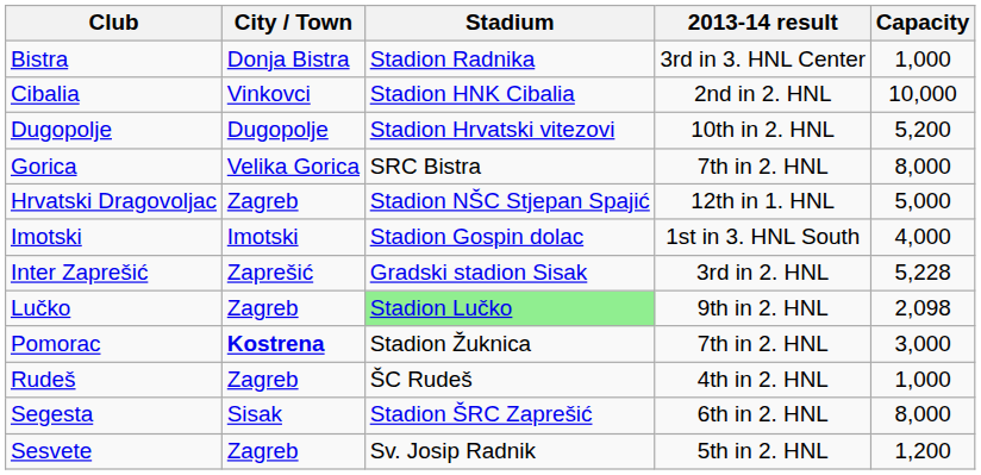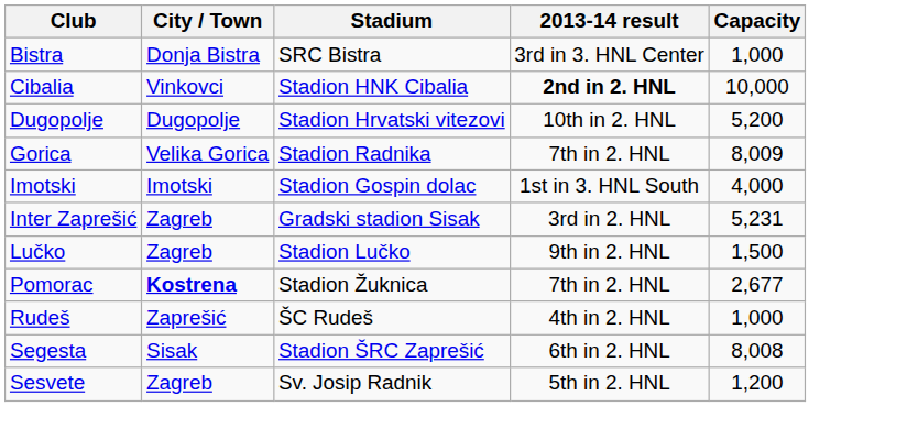 <table class="wikitable sortable">
 <tr>
 <th>Club</th>
 <th>City / Town</th>
 <th>Stadium</th>
 <th>2013-14 result</th>
 <th>Capacity</th>
 </tr>
 <tr>
 <td><a href='#'>Bistra</a></td>
 <td><a href='#'>Donja Bistra</a></td>
-<td><a href='#'>Stadion Radnika</a></td>
+<td>SRC Bistra</td>
 <td align="center">3rd in 3. HNL Center</td>
 <td align="center">1,000</td>
 </tr>
 <tr>
 <td><a href='#'>Cibalia</a></td>
 <td><a href='#'>Vinkovci</a></td>
 <td><a href='#'>Stadion HNK Cibalia</a></td>
-<td align="center">2nd in 2. HNL</td>
+<td align="center"><strong>2nd in 2. HNL</strong></td>
 <td align="center">10,000</td>
 </tr>
 <tr>
 <td><a href='#'>Dugopolje</a></td>
 <td><a href='#'>Dugopolje</a></td>
 <td><a href='#'>Stadion Hrvatski vitezovi</a></td>
 <td align="center">10th in 2. HNL</td>
 <td align="center">5,200</td>
 </tr>
 <tr>
 <td><a href='#'>Gorica</a></td>
 <td><a href='#'>Velika Gorica</a></td>
-<td>SRC Bistra</td>
+<td><a href='#'>Stadion Radnika</a></td>
 <td align="center">7th in 2. HNL</td>
-<td align="center">8,000</td>
-</tr>
-<tr>
-<td><a href='#'>Hrvatski Dragovoljac</a></td>
-<td><a href='#'>Zagreb</a></td>
-<td><a href='#'>Stadion NŠC Stjepan Spajić</a></td>
-<td align="center">12th in 1. HNL</td>
-<td align="center">5,000</td>
+<td align="center">8,009</td>
 </tr>
 <tr>
 <td><a href='#'>Imotski</a></td>
 <td><a href='#'>Imotski</a></td>
 <td><a href='#'>Stadion Gospin dolac</a></td>
 <td align="center">1st in 3. HNL South</td>
 <td align="center">4,000</td>
 </tr>
 <tr>
 <td><a href='#'>Inter Zaprešić</a></td>
-<td><a href='#'>Zaprešić</a></td>
+<td><a href='#'>Zagreb</a></td>
 <td><a href='#'>Gradski stadion Sisak</a></td>
 <td align="center">3rd in 2. HNL</td>
-<td align="center">5,228</td>
+<td align="center">5,231</td>
 </tr>
 <tr>
 <td><a href='#'>Lučko</a></td>
 <td><a href='#'>Zagreb</a></td>
-<td style="background: lightgreen;"><a href='#'>Stadion Lučko</a></td>
+<td><a href='#'>Stadion Lučko</a></td>
 <td align="center">9th in 2. HNL</td>
-<td align="center">2,098</td>
+<td align="center">1,500</td>
 </tr>
 <tr>
 <td><a href='#'>Pomorac</a></td>
 <td><strong><a href='#'>Kostrena</a></strong></td>
 <td>Stadion Žuknica</td>
 <td align="center">7th in 2. HNL</td>
-<td align="center">3,000</td>
+<td align="center">2,677</td>
 </tr>
 <tr>
 <td><a href='#'>Rudeš</a></td>
-<td><a href='#'>Zagreb</a></td>
+<td><a href='#'>Zaprešić</a></td>
 <td>ŠC Rudeš</td>
 <td align="center">4th in 2. HNL</td>
 <td align="center">1,000</td>
 </tr>
 <tr>
 <td><a href='#'>Segesta</a></td>
 <td><a href='#'>Sisak</a></td>
 <td><a href='#'>Stadion ŠRC Zaprešić</a></td>
 <td align="center">6th in 2. HNL</td>
-<td align="center">8,000</td>
+<td align="center">8,008</td>
 </tr>
 <tr>
 <td><a href='#'>Sesvete</a></td>
 <td><a href='#'>Zagreb</a></td>
 <td>Sv. Josip Radnik</td>
 <td align="center">5th in 2. HNL</td>
 <td align="center">1,200</td>
 </tr>
 </table>
